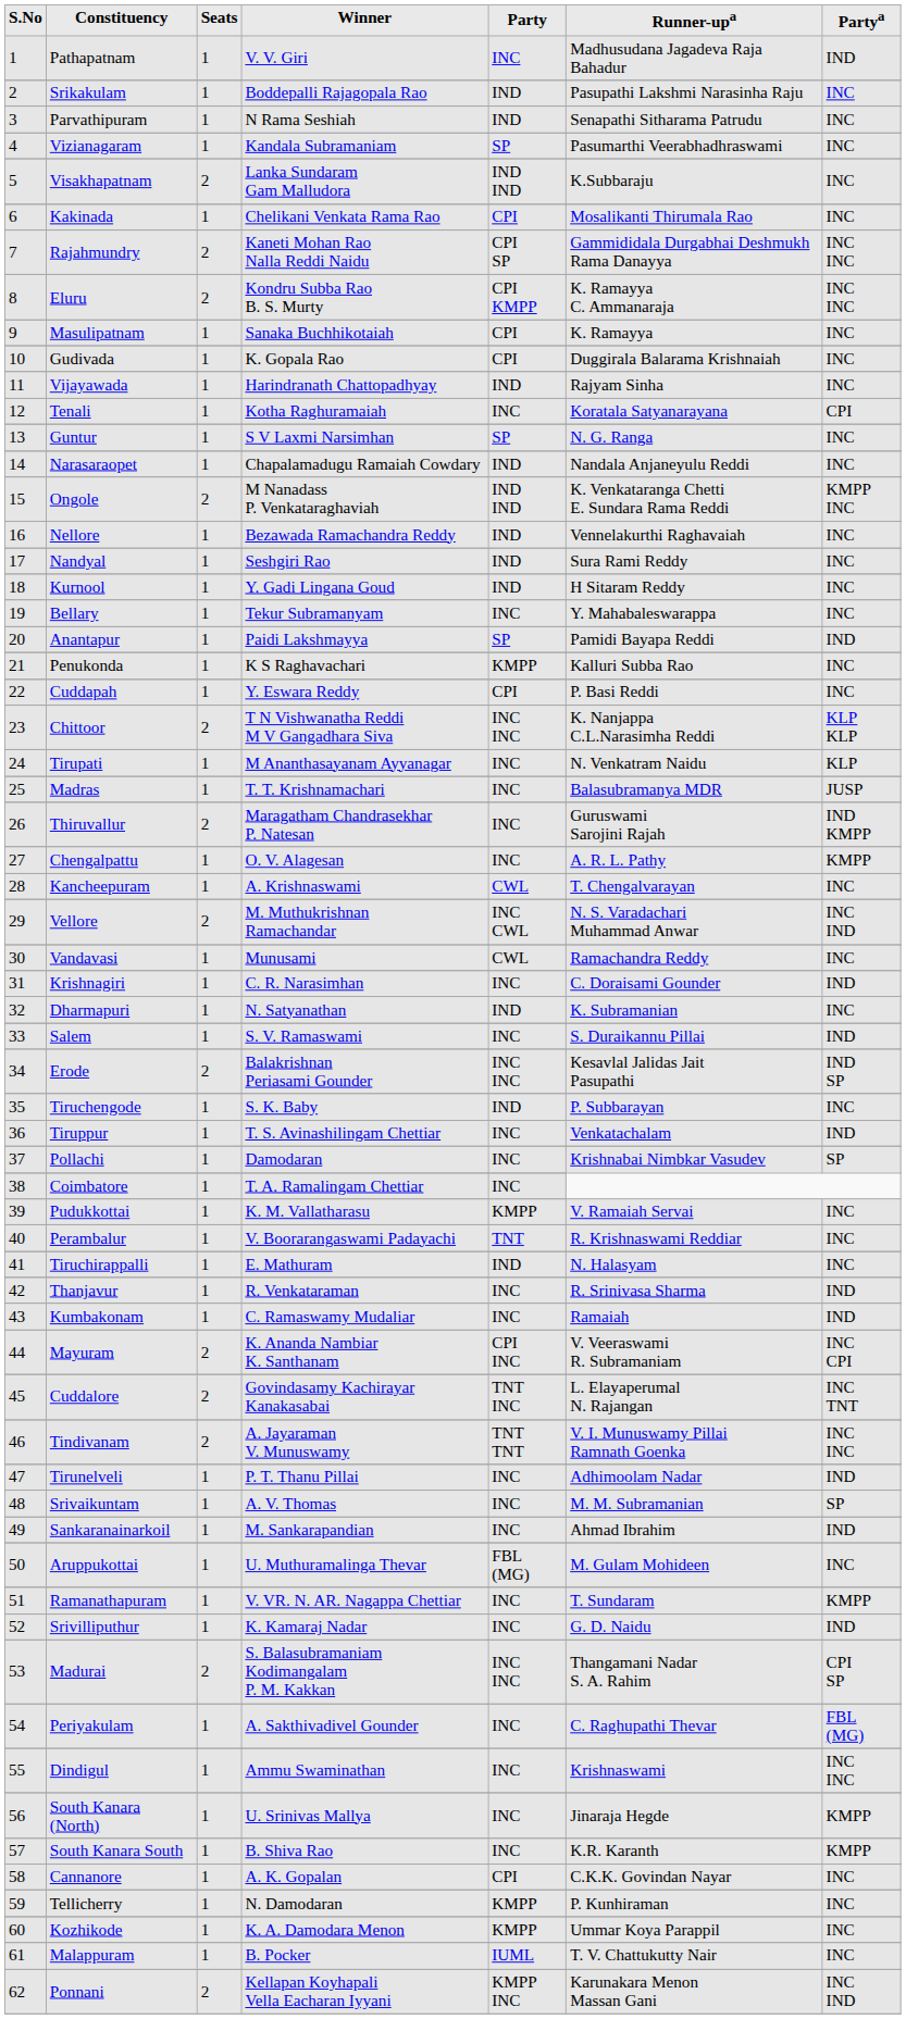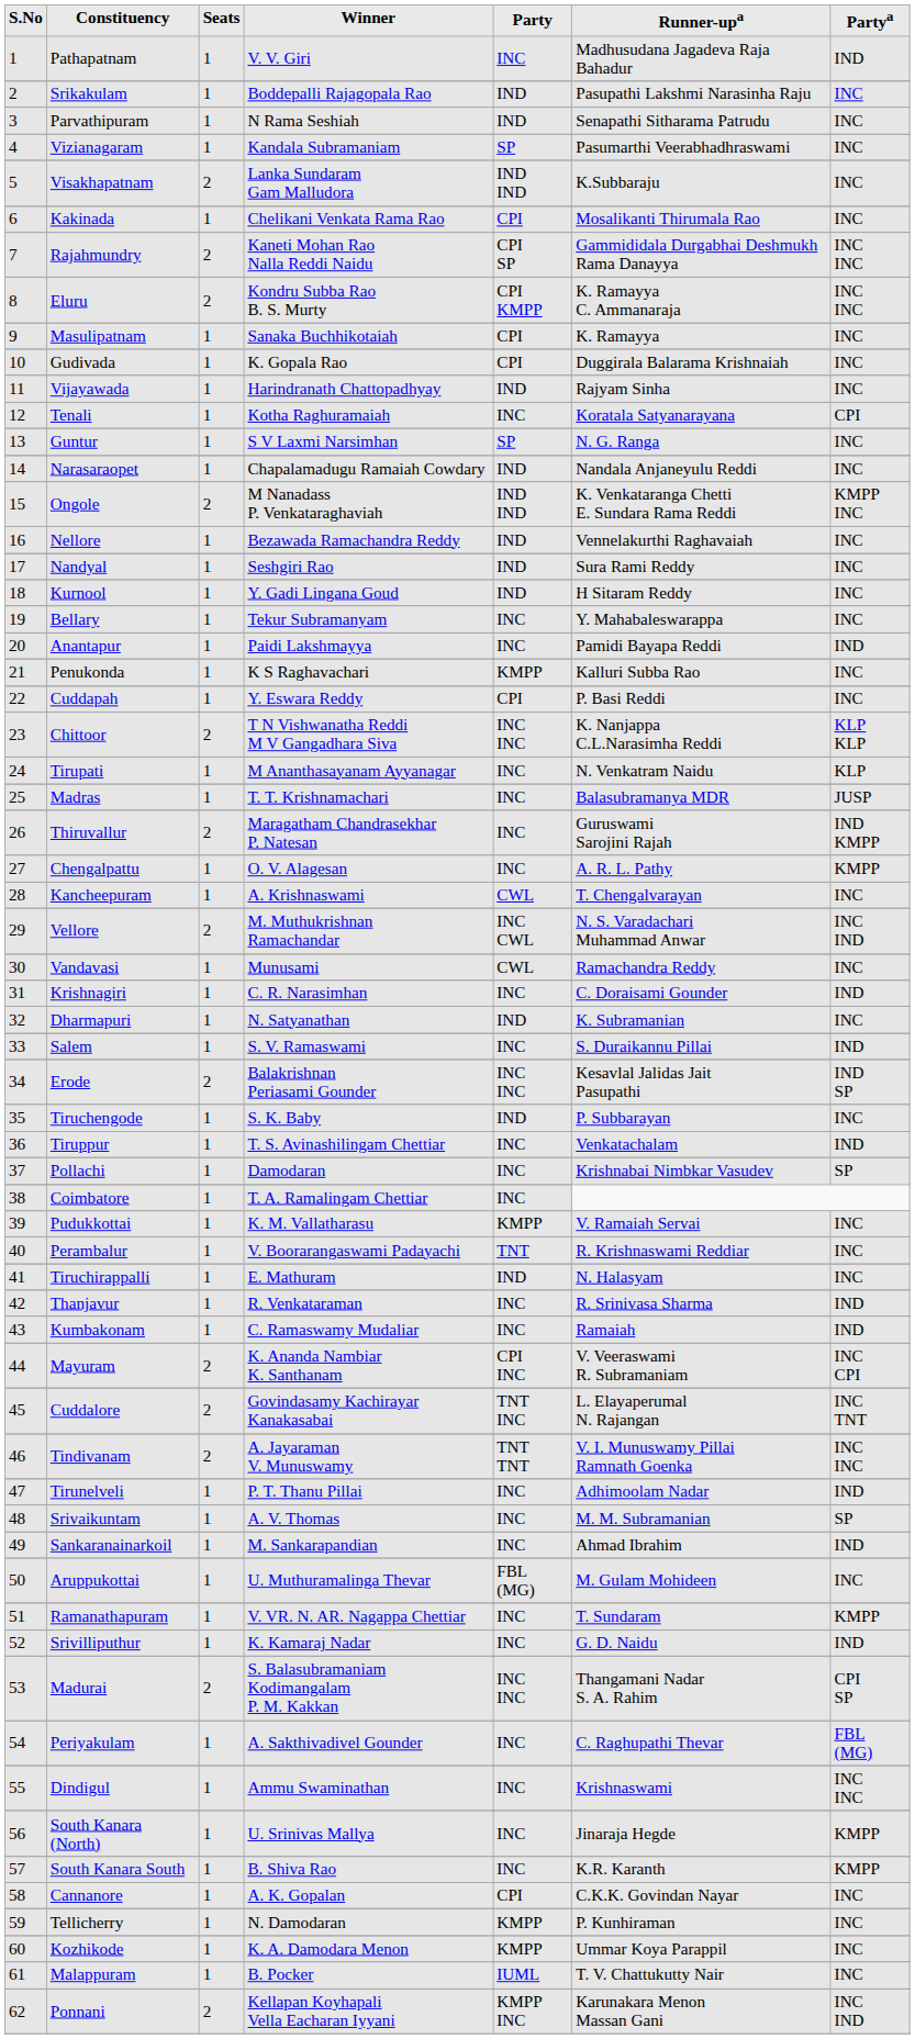 <table class="wikitable sortable">
 <tr>
 <th style="background-color:#E9E9E9" align=left valign=top>S.No</th>
 <th style="background-color:#E9E9E9" align=left valign=top>Constituency</th>
 <th style="background-color:#E9E9E9" align=left valign=top>Seats</th>
 <th style="background-color:#E9E9E9" align=left valign=top>Winner</th>
 <th style="background-color:#E9E9E9" align=right>Party</th>
 <th style="background-color:#E9E9E9" align=right>Runner-up<sup>a</sup></th>
 <th style="background-color:#E9E9E9" align=right>Party<sup>a</sup></th>
 </tr>
 <tr bgcolor=#E6E6E6>
 <td>1</td>
 <td>Pathapatnam</td>
 <td>1</td>
 <td><a href='#'>V. V. Giri</a></td>
 <td><a href='#'>INC</a></td>
 <td>Madhusudana Jagadeva Raja Bahadur</td>
 <td>IND</td>
 </tr>
 <tr>
 </tr>
 <tr bgcolor=#E6E6E6>
 <td>2</td>
 <td><a href='#'>Srikakulam</a></td>
 <td>1</td>
 <td><a href='#'>Boddepalli Rajagopala Rao</a></td>
 <td>IND</td>
 <td>Pasupathi Lakshmi Narasinha Raju</td>
 <td><a href='#'>INC</a></td>
 </tr>
 <tr>
 </tr>
 <tr bgcolor=#E6E6E6>
 <td>3</td>
 <td>Parvathipuram</td>
 <td>1</td>
 <td>N Rama Seshiah</td>
 <td>IND</td>
 <td>Senapathi Sitharama Patrudu</td>
 <td>INC</td>
 </tr>
 <tr>
 </tr>
 <tr bgcolor=#E6E6E6>
 <td>4</td>
 <td><a href='#'>Vizianagaram</a></td>
 <td>1</td>
 <td><a href='#'>Kandala Subramaniam</a></td>
 <td><a href='#'>SP</a></td>
 <td>Pasumarthi Veerabhadhraswami</td>
 <td>INC</td>
 </tr>
 <tr>
 </tr>
 <tr bgcolor=#E6E6E6>
 <td>5</td>
 <td><a href='#'>Visakhapatnam</a></td>
 <td>2</td>
 <td><a href='#'>Lanka Sundaram</a><br><a href='#'>Gam Malludora</a></td>
 <td>IND<br>IND</td>
 <td>K.Subbaraju</td>
 <td>INC</td>
 </tr>
 <tr>
 </tr>
 <tr bgcolor=#E6E6E6>
 <td>6</td>
 <td><a href='#'>Kakinada</a></td>
 <td>1</td>
 <td><a href='#'>Chelikani Venkata Rama Rao</a></td>
 <td><a href='#'>CPI</a></td>
 <td><a href='#'>Mosalikanti Thirumala Rao</a></td>
 <td>INC</td>
 </tr>
 <tr>
 </tr>
 <tr bgcolor=#E6E6E6>
 <td>7</td>
 <td><a href='#'>Rajahmundry</a></td>
 <td>2</td>
 <td><a href='#'>Kaneti Mohan Rao</a><br><a href='#'>Nalla Reddi Naidu</a></td>
 <td>CPI<br>SP</td>
 <td><a href='#'>Gammididala Durgabhai Deshmukh</a><br>Rama Danayya</td>
 <td>INC<br>INC</td>
 </tr>
 <tr>
 </tr>
 <tr bgcolor=#E6E6E6>
 <td>8</td>
 <td><a href='#'>Eluru</a></td>
 <td>2</td>
 <td><a href='#'>Kondru Subba Rao</a><br>B. S. Murty</td>
 <td>CPI<br><a href='#'>KMPP</a></td>
 <td>K. Ramayya<br>C. Ammanaraja</td>
 <td>INC<br>INC</td>
 </tr>
 <tr>
 </tr>
 <tr bgcolor=#E6E6E6>
 <td>9</td>
 <td><a href='#'>Masulipatnam</a></td>
 <td>1</td>
 <td><a href='#'>Sanaka Buchhikotaiah</a></td>
 <td>CPI</td>
 <td>K. Ramayya</td>
 <td>INC</td>
 </tr>
 <tr>
 </tr>
 <tr bgcolor=#E6E6E6>
 <td>10</td>
 <td>Gudivada</td>
 <td>1</td>
 <td>K. Gopala Rao</td>
 <td>CPI</td>
 <td>Duggirala Balarama Krishnaiah</td>
 <td>INC</td>
 </tr>
 <tr>
 </tr>
 <tr bgcolor=#E6E6E6>
 <td>11</td>
 <td><a href='#'>Vijayawada</a></td>
 <td>1</td>
 <td><a href='#'>Harindranath Chattopadhyay</a></td>
 <td>IND</td>
 <td>Rajyam Sinha</td>
 <td>INC</td>
 </tr>
 <tr>
 </tr>
 <tr bgcolor=#E6E6E6>
 <td>12</td>
 <td><a href='#'>Tenali</a></td>
 <td>1</td>
 <td><a href='#'>Kotha Raghuramaiah</a></td>
 <td>INC</td>
 <td><a href='#'>Koratala Satyanarayana</a></td>
 <td>CPI</td>
 </tr>
 <tr>
 </tr>
 <tr bgcolor=#E6E6E6>
 <td>13</td>
 <td><a href='#'>Guntur</a></td>
 <td>1</td>
 <td><a href='#'>S V Laxmi Narsimhan</a></td>
 <td><a href='#'>SP</a></td>
 <td><a href='#'>N. G. Ranga</a></td>
 <td>INC</td>
 </tr>
 <tr>
 </tr>
 <tr bgcolor=#E6E6E6>
 <td>14</td>
 <td><a href='#'>Narasaraopet</a></td>
 <td>1</td>
 <td>Chapalamadugu Ramaiah Cowdary</td>
 <td>IND</td>
 <td>Nandala Anjaneyulu Reddi</td>
 <td>INC</td>
 </tr>
 <tr>
 </tr>
 <tr bgcolor=#E6E6E6>
 <td>15</td>
 <td><a href='#'>Ongole</a></td>
 <td>2</td>
 <td>M Nanadass <br>P. Venkataraghaviah</td>
 <td>IND<br>IND</td>
 <td>K. Venkataranga Chetti<br>E. Sundara Rama Reddi</td>
 <td>KMPP<br>INC</td>
 </tr>
 <tr>
 </tr>
 <tr bgcolor=#E6E6E6>
 <td>16</td>
 <td><a href='#'>Nellore</a></td>
 <td>1</td>
 <td><a href='#'>Bezawada Ramachandra Reddy</a></td>
 <td>IND</td>
 <td>Vennelakurthi Raghavaiah</td>
 <td>INC</td>
 </tr>
 <tr>
 </tr>
 <tr bgcolor=#E6E6E6>
 <td>17</td>
 <td><a href='#'>Nandyal</a></td>
 <td>1</td>
 <td><a href='#'>Seshgiri Rao</a></td>
 <td>IND</td>
 <td>Sura Rami Reddy</td>
 <td>INC</td>
 </tr>
 <tr>
 </tr>
 <tr bgcolor=#E6E6E6>
 <td>18</td>
 <td><a href='#'>Kurnool</a></td>
 <td>1</td>
 <td><a href='#'>Y. Gadi Lingana Goud</a></td>
 <td>IND</td>
 <td>H Sitaram Reddy</td>
 <td>INC</td>
 </tr>
 <tr>
 </tr>
 <tr bgcolor=#E6E6E6>
 <td>19</td>
 <td><a href='#'>Bellary</a></td>
 <td>1</td>
 <td><a href='#'>Tekur Subramanyam</a></td>
 <td>INC</td>
 <td>Y. Mahabaleswarappa</td>
 <td>INC</td>
 </tr>
 <tr>
 </tr>
 <tr bgcolor=#E6E6E6>
 <td>20</td>
 <td><a href='#'>Anantapur</a></td>
 <td>1</td>
 <td><a href='#'>Paidi Lakshmayya</a></td>
-<td><a href='#'>SP</a></td>
+<td>INC</td>
 <td>Pamidi Bayapa Reddi</td>
 <td>IND</td>
 </tr>
 <tr>
 </tr>
 <tr bgcolor=#E6E6E6>
 <td>21</td>
 <td>Penukonda</td>
 <td>1</td>
 <td>K S Raghavachari</td>
 <td>KMPP</td>
 <td>Kalluri Subba Rao</td>
 <td>INC</td>
 </tr>
 <tr>
 </tr>
 <tr bgcolor=#E6E6E6>
 <td>22</td>
 <td><a href='#'>Cuddapah</a></td>
 <td>1</td>
 <td><a href='#'>Y. Eswara Reddy</a></td>
 <td>CPI</td>
 <td>P. Basi Reddi</td>
 <td>INC</td>
 </tr>
 <tr>
 </tr>
 <tr bgcolor=#E6E6E6>
 <td>23</td>
 <td><a href='#'>Chittoor</a></td>
 <td>2</td>
 <td><a href='#'>T N Vishwanatha Reddi</a> <br><a href='#'>M V Gangadhara Siva</a></td>
 <td>INC<br>INC</td>
 <td>K. Nanjappa<br>C.L.Narasimha Reddi</td>
 <td><a href='#'>KLP</a><br>KLP</td>
 </tr>
 <tr>
 </tr>
 <tr bgcolor=#E6E6E6>
 <td>24</td>
 <td><a href='#'>Tirupati</a></td>
 <td>1</td>
 <td><a href='#'>M Ananthasayanam Ayyanagar</a></td>
 <td>INC</td>
 <td>N. Venkatram Naidu</td>
 <td>KLP</td>
 </tr>
 <tr>
 </tr>
 <tr bgcolor=#E6E6E6>
 <td>25</td>
 <td><a href='#'>Madras</a></td>
 <td>1</td>
 <td><a href='#'>T. T. Krishnamachari</a></td>
 <td>INC</td>
 <td><a href='#'>Balasubramanya MDR</a></td>
 <td>JUSP</td>
 </tr>
 <tr>
 </tr>
 <tr bgcolor=#E6E6E6>
 <td>26</td>
 <td><a href='#'>Thiruvallur</a></td>
 <td>2</td>
 <td><a href='#'>Maragatham Chandrasekhar</a><br><a href='#'>P. Natesan</a></td>
 <td>INC<br></td>
 <td>Guruswami <br> Sarojini Rajah</td>
 <td>IND<br>KMPP</td>
 </tr>
 <tr>
 </tr>
 <tr bgcolor=#E6E6E6>
 <td>27</td>
 <td><a href='#'>Chengalpattu</a></td>
 <td>1</td>
 <td><a href='#'>O. V. Alagesan</a></td>
 <td>INC</td>
 <td><a href='#'>A. R. L. Pathy</a></td>
 <td>KMPP</td>
 </tr>
 <tr>
 </tr>
 <tr bgcolor=#E6E6E6>
 <td>28</td>
 <td><a href='#'>Kancheepuram</a></td>
 <td>1</td>
 <td><a href='#'>A. Krishnaswami</a></td>
 <td><a href='#'>CWL</a></td>
 <td><a href='#'>T. Chengalvarayan</a></td>
 <td>INC</td>
 </tr>
 <tr>
 </tr>
 <tr bgcolor=#E6E6E6>
 <td>29</td>
 <td><a href='#'>Vellore</a></td>
 <td>2</td>
 <td><a href='#'>M. Muthukrishnan</a><br><a href='#'>Ramachandar</a></td>
 <td>INC<br>CWL</td>
 <td><a href='#'>N. S. Varadachari</a><br>Muhammad Anwar</td>
 <td>INC<br>IND</td>
 </tr>
 <tr>
 </tr>
 <tr bgcolor=#E6E6E6>
 <td>30</td>
 <td><a href='#'>Vandavasi</a></td>
 <td>1</td>
 <td><a href='#'>Munusami</a></td>
 <td>CWL</td>
 <td><a href='#'>Ramachandra Reddy</a></td>
 <td>INC</td>
 </tr>
 <tr>
 </tr>
 <tr bgcolor=#E6E6E6>
 <td>31</td>
 <td><a href='#'>Krishnagiri</a></td>
 <td>1</td>
 <td><a href='#'>C. R. Narasimhan</a></td>
 <td>INC</td>
 <td><a href='#'>C. Doraisami Gounder</a></td>
 <td>IND</td>
 </tr>
 <tr>
 </tr>
 <tr bgcolor=#E6E6E6>
 <td>32</td>
 <td><a href='#'>Dharmapuri</a></td>
 <td>1</td>
 <td><a href='#'>N. Satyanathan</a></td>
 <td>IND</td>
 <td><a href='#'>K. Subramanian</a></td>
 <td>INC</td>
 </tr>
 <tr>
 </tr>
 <tr bgcolor=#E6E6E6>
 <td>33</td>
 <td><a href='#'>Salem</a></td>
 <td>1</td>
 <td><a href='#'>S. V. Ramaswami</a></td>
 <td>INC</td>
 <td><a href='#'>S. Duraikannu Pillai</a></td>
 <td>IND</td>
 </tr>
 <tr>
 </tr>
 <tr bgcolor=#E6E6E6>
 <td>34</td>
 <td><a href='#'>Erode</a></td>
 <td>2</td>
 <td><a href='#'>Balakrishnan</a><br><a href='#'>Periasami Gounder</a></td>
 <td>INC<br>INC</td>
 <td>Kesavlal Jalidas Jait<br>Pasupathi</td>
 <td>IND<br>SP</td>
 </tr>
 <tr>
 </tr>
 <tr bgcolor=#E6E6E6>
 <td>35</td>
 <td><a href='#'>Tiruchengode</a></td>
 <td>1</td>
 <td><a href='#'>S. K. Baby</a></td>
 <td>IND</td>
 <td><a href='#'>P. Subbarayan</a></td>
 <td>INC</td>
 </tr>
 <tr>
 </tr>
 <tr bgcolor=#E6E6E6>
 <td>36</td>
 <td><a href='#'>Tiruppur</a></td>
 <td>1</td>
 <td><a href='#'>T. S. Avinashilingam Chettiar</a></td>
 <td>INC</td>
 <td><a href='#'>Venkatachalam</a></td>
 <td>IND</td>
 </tr>
 <tr>
 </tr>
 <tr bgcolor=#E6E6E6>
 <td>37</td>
 <td><a href='#'>Pollachi</a></td>
 <td>1</td>
 <td><a href='#'>Damodaran</a></td>
 <td>INC</td>
 <td><a href='#'>Krishnabai Nimbkar Vasudev</a></td>
 <td>SP</td>
 </tr>
 <tr>
 </tr>
 <tr bgcolor=#E6E6E6>
 <td>38</td>
 <td><a href='#'>Coimbatore</a></td>
 <td>1</td>
 <td><a href='#'>T. A. Ramalingam Chettiar</a></td>
 <td>INC</td>
 </tr>
 <tr>
 </tr>
 <tr>
 </tr>
 <tr>
 </tr>
 <tr bgcolor=#E6E6E6>
 <td>39</td>
 <td><a href='#'>Pudukkottai</a></td>
 <td>1</td>
 <td><a href='#'>K. M. Vallatharasu</a></td>
 <td>KMPP</td>
 <td><a href='#'>V. Ramaiah Servai</a></td>
 <td>INC</td>
 </tr>
 <tr>
 </tr>
 <tr bgcolor=#E6E6E6>
 <td>40</td>
 <td><a href='#'>Perambalur</a></td>
 <td>1</td>
 <td><a href='#'>V. Boorarangaswami Padayachi</a></td>
 <td><a href='#'>TNT</a></td>
 <td><a href='#'>R. Krishnaswami Reddiar</a></td>
 <td>INC</td>
 </tr>
 <tr>
 </tr>
 <tr bgcolor=#E6E6E6>
 <td>41</td>
 <td><a href='#'>Tiruchirappalli</a></td>
 <td>1</td>
 <td><a href='#'>E. Mathuram</a></td>
 <td>IND</td>
 <td><a href='#'>N. Halasyam</a></td>
 <td>INC</td>
 </tr>
 <tr>
 </tr>
 <tr bgcolor=#E6E6E6>
 <td>42</td>
 <td><a href='#'>Thanjavur</a></td>
 <td>1</td>
 <td><a href='#'>R. Venkataraman</a></td>
 <td>INC</td>
 <td><a href='#'>R. Srinivasa Sharma</a></td>
 <td>IND</td>
 </tr>
 <tr>
 </tr>
 <tr bgcolor=#E6E6E6>
 <td>43</td>
 <td><a href='#'>Kumbakonam</a></td>
 <td>1</td>
 <td><a href='#'>C. Ramaswamy Mudaliar</a></td>
 <td>INC</td>
 <td><a href='#'>Ramaiah</a></td>
 <td>IND</td>
 </tr>
 <tr>
 </tr>
 <tr bgcolor=#E6E6E6>
 <td>44</td>
 <td><a href='#'>Mayuram</a></td>
 <td>2</td>
 <td><a href='#'>K. Ananda Nambiar</a><br><a href='#'>K. Santhanam</a></td>
 <td>CPI<br>INC</td>
 <td>V. Veeraswami<br>R. Subramaniam</td>
 <td>INC<br>CPI</td>
 </tr>
 <tr>
 </tr>
 <tr bgcolor=#E6E6E6>
 <td>45</td>
 <td><a href='#'>Cuddalore</a></td>
 <td>2</td>
 <td><a href='#'>Govindasamy Kachirayar</a><br><a href='#'>Kanakasabai</a></td>
 <td>TNT<br>INC</td>
 <td>L. Elayaperumal<br>N. Rajangan</td>
 <td>INC<br>TNT</td>
 </tr>
 <tr>
 </tr>
 <tr bgcolor=#E6E6E6>
 <td>46</td>
 <td><a href='#'>Tindivanam</a></td>
 <td>2</td>
 <td><a href='#'>A. Jayaraman</a> <br> <a href='#'>V. Munuswamy</a></td>
 <td>TNT<br>TNT</td>
 <td><a href='#'>V. I. Munuswamy Pillai</a><br><a href='#'>Ramnath Goenka</a></td>
 <td>INC<br>INC</td>
 </tr>
 <tr>
 </tr>
 <tr bgcolor=#E6E6E6>
 <td>47</td>
 <td><a href='#'>Tirunelveli</a></td>
 <td>1</td>
 <td><a href='#'>P. T. Thanu Pillai</a></td>
 <td>INC</td>
 <td><a href='#'>Adhimoolam Nadar</a></td>
 <td>IND</td>
 </tr>
 <tr>
 </tr>
 <tr bgcolor=#E6E6E6>
 <td>48</td>
 <td><a href='#'>Srivaikuntam</a></td>
 <td>1</td>
 <td><a href='#'>A. V. Thomas</a></td>
 <td>INC</td>
 <td><a href='#'>M. M. Subramanian</a></td>
 <td>SP</td>
 </tr>
 <tr>
 </tr>
 <tr bgcolor=#E6E6E6>
 <td>49</td>
 <td><a href='#'>Sankaranainarkoil</a></td>
 <td>1</td>
 <td><a href='#'>M. Sankarapandian</a></td>
 <td>INC</td>
 <td>Ahmad Ibrahim</td>
 <td>IND</td>
 </tr>
 <tr>
 </tr>
 <tr bgcolor=#E6E6E6>
 <td>50</td>
 <td><a href='#'>Aruppukottai</a></td>
 <td>1</td>
 <td><a href='#'>U. Muthuramalinga Thevar</a></td>
 <td>FBL (MG)</td>
 <td><a href='#'>M. Gulam Mohideen</a></td>
 <td>INC</td>
 </tr>
 <tr>
 </tr>
 <tr bgcolor=#E6E6E6>
 <td>51</td>
 <td><a href='#'>Ramanathapuram</a></td>
 <td>1</td>
 <td><a href='#'>V. VR. N. AR. Nagappa Chettiar</a></td>
 <td>INC</td>
 <td><a href='#'>T. Sundaram</a></td>
 <td>KMPP</td>
 </tr>
 <tr>
 </tr>
 <tr bgcolor=#E6E6E6>
 <td>52</td>
 <td><a href='#'>Srivilliputhur</a></td>
 <td>1</td>
 <td><a href='#'>K. Kamaraj Nadar</a></td>
 <td>INC</td>
 <td><a href='#'>G. D. Naidu</a></td>
 <td>IND</td>
 </tr>
 <tr>
 </tr>
 <tr bgcolor=#E6E6E6>
 <td>53</td>
 <td><a href='#'>Madurai</a></td>
 <td>2</td>
 <td><a href='#'>S. Balasubramaniam Kodimangalam</a><br><a href='#'>P. M. Kakkan</a></td>
 <td>INC<br>INC</td>
 <td>Thangamani Nadar<br>S. A. Rahim</td>
 <td>CPI<br>SP</td>
 </tr>
 <tr>
 </tr>
 <tr bgcolor=#E6E6E6>
 <td>54</td>
 <td><a href='#'>Periyakulam</a></td>
 <td>1</td>
 <td><a href='#'>A. Sakthivadivel Gounder</a></td>
 <td>INC</td>
 <td><a href='#'>C. Raghupathi Thevar</a></td>
 <td><a href='#'>FBL (MG)</a></td>
 </tr>
 <tr>
 </tr>
 <tr bgcolor=#E6E6E6>
 <td>55</td>
 <td><a href='#'>Dindigul</a></td>
 <td>1</td>
 <td><a href='#'>Ammu Swaminathan</a></td>
 <td>INC</td>
 <td><a href='#'>Krishnaswami</a></td>
 <td>INC<br>INC</td>
 </tr>
 <tr>
 </tr>
 <tr bgcolor=#E6E6E6>
 <td>56</td>
 <td><a href='#'>South Kanara (North)</a></td>
 <td>1</td>
 <td><a href='#'>U. Srinivas Mallya</a></td>
 <td>INC</td>
 <td>Jinaraja Hegde</td>
 <td>KMPP</td>
 </tr>
 <tr>
 </tr>
 <tr bgcolor=#E6E6E6>
 <td>57</td>
 <td><a href='#'>South Kanara South</a></td>
 <td>1</td>
 <td><a href='#'>B. Shiva Rao</a></td>
 <td>INC</td>
 <td>K.R. Karanth</td>
 <td>KMPP</td>
 </tr>
 <tr>
 </tr>
 <tr bgcolor=#E6E6E6>
 <td>58</td>
 <td><a href='#'>Cannanore</a></td>
 <td>1</td>
 <td><a href='#'>A. K. Gopalan</a></td>
 <td>CPI</td>
 <td>C.K.K. Govindan Nayar</td>
 <td>INC</td>
 </tr>
 <tr>
 </tr>
 <tr bgcolor=#E6E6E6>
 <td>59</td>
 <td>Tellicherry</td>
 <td>1</td>
 <td>N. Damodaran</td>
 <td>KMPP</td>
 <td>P. Kunhiraman</td>
 <td>INC</td>
 </tr>
 <tr>
 </tr>
 <tr bgcolor=#E6E6E6>
 <td>60</td>
 <td><a href='#'>Kozhikode</a></td>
 <td>1</td>
 <td><a href='#'>K. A. Damodara Menon</a></td>
 <td>KMPP</td>
 <td>Ummar Koya Parappil</td>
 <td>INC</td>
 </tr>
 <tr>
 </tr>
 <tr bgcolor=#E6E6E6>
 <td>61</td>
 <td><a href='#'>Malappuram</a></td>
 <td>1</td>
 <td><a href='#'>B. Pocker</a></td>
 <td><a href='#'>IUML</a></td>
 <td>T. V. Chattukutty Nair</td>
 <td>INC</td>
 </tr>
 <tr>
 </tr>
 <tr bgcolor=#E6E6E6>
 <td>62</td>
 <td><a href='#'>Ponnani</a></td>
 <td>2</td>
 <td><a href='#'>Kellapan Koyhapali</a><br><a href='#'>Vella Eacharan Iyyani</a></td>
 <td>KMPP<br>INC</td>
 <td>Karunakara Menon<br>Massan Gani</td>
 <td>INC<br>IND</td>
 </tr>
 <tr bgcolor=#E6E6E6>
 </tr>
 </table>
